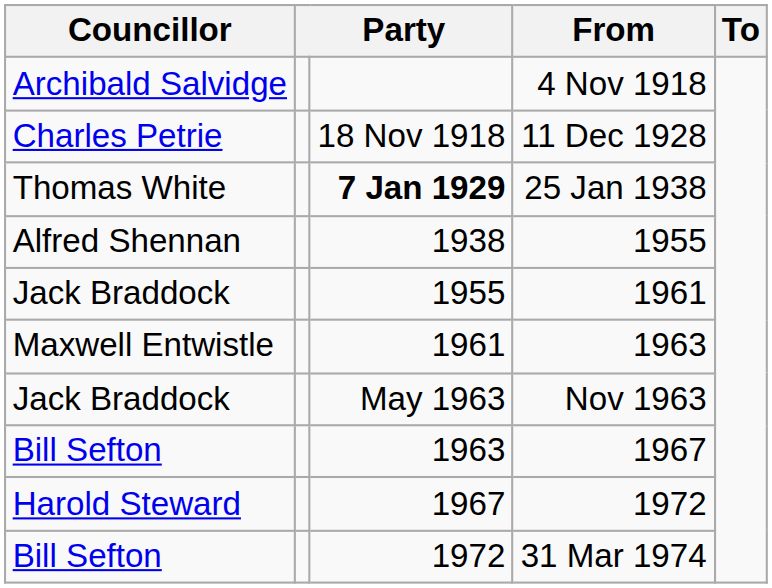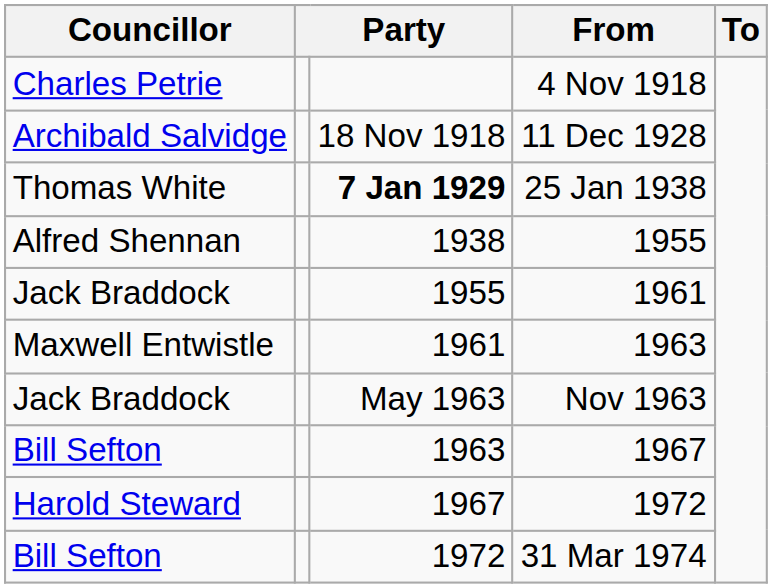 <table class=wikitable>
 <tr>
 <th>Councillor</th>
 <th colspan=2>Party</th>
 <th>From</th>
 <th>To</th>
 </tr>
 <tr>
-<td><a href='#'>Archibald Salvidge</a></td>
+<td><a href='#'>Charles Petrie</a></td>
 <td></td>
 <td align=right></td>
 <td align=right>4 Nov 1918</td>
 </tr>
 <tr>
-<td><a href='#'>Charles Petrie</a></td>
+<td><a href='#'>Archibald Salvidge</a></td>
 <td></td>
 <td align=right>18 Nov 1918</td>
 <td align=right>11 Dec 1928</td>
 </tr>
 <tr>
 <td>Thomas White</td>
 <td></td>
 <td align=right><strong>7 Jan 1929</strong></td>
 <td align=right>25 Jan 1938</td>
 </tr>
 <tr>
 <td>Alfred Shennan</td>
 <td></td>
 <td align=right>1938</td>
 <td align=right>1955</td>
 </tr>
 <tr>
 <td>Jack Braddock</td>
 <td></td>
 <td align=right>1955</td>
 <td align=right>1961</td>
 </tr>
 <tr>
 <td>Maxwell Entwistle</td>
 <td></td>
 <td align=right>1961</td>
 <td align=right>1963</td>
 </tr>
 <tr>
 <td>Jack Braddock</td>
 <td></td>
 <td align=right>May 1963</td>
 <td align=right>Nov 1963</td>
 </tr>
 <tr>
 <td><a href='#'>Bill Sefton</a></td>
 <td></td>
 <td align=right>1963</td>
 <td align=right>1967</td>
 </tr>
 <tr>
 <td><a href='#'>Harold Steward</a></td>
 <td></td>
 <td align=right>1967</td>
 <td align=right>1972</td>
 </tr>
 <tr>
 <td><a href='#'>Bill Sefton</a></td>
 <td></td>
 <td align=right>1972</td>
 <td align=right>31 Mar 1974</td>
 </tr>
 </table>
